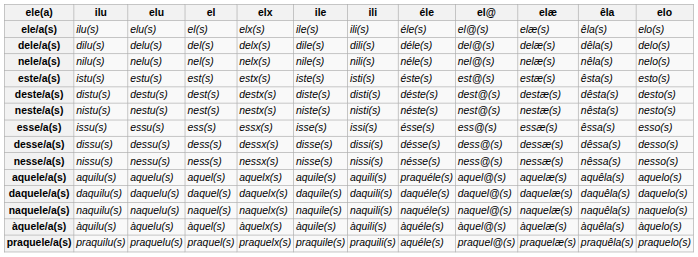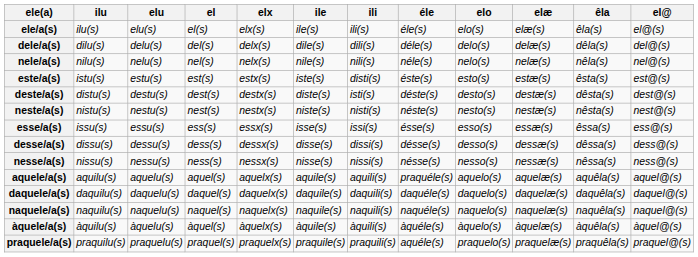 <table class="wikitable">
 <tr>
 <th>ele(a)</th>
 <th>ilu</th>
 <th>elu</th>
 <th>el</th>
 <th>elx</th>
 <th>ile</th>
 <th>ili</th>
 <th>éle</th>
-<th>el@</th>
+<th>elo</th>
 <th>elæ</th>
 <th>êla</th>
-<th>elo</th>
+<th>el@</th>
 </tr>
 <tr>
 <th>ele/a(s)</th>
 <td><em>ilu(s)</em></td>
 <td><em>elu(s)</em></td>
 <td><em>el(s)</em></td>
 <td><em>elx(s)</em></td>
 <td><em>ile(s)</em></td>
 <td><em>ili(s)</em></td>
 <td><em>éle(s)</em></td>
-<td><em>el@(s)</em></td>
+<td><em>elo(s)</em></td>
 <td><em>elæ(s)</em></td>
 <td><em>êla(s)</em></td>
-<td><em>elo(s)</em></td>
+<td><em>el@(s)</em></td>
 </tr>
 <tr>
 <th>dele/a(s)</th>
 <td><em>dilu(s)</em></td>
 <td><em>delu(s)</em></td>
 <td><em>del(s)</em></td>
 <td><em>delx(s)</em></td>
 <td><em>dile(s)</em></td>
 <td><em>dili(s)</em></td>
 <td><em>déle(s)</em></td>
-<td><em>del@(s)</em></td>
+<td><em>delo(s)</em></td>
 <td><em>delæ(s)</em></td>
 <td><em>dêla(s)</em></td>
-<td><em>delo(s)</em></td>
+<td><em>del@(s)</em></td>
 </tr>
 <tr>
 <th>nele/a(s)</th>
 <td><em>nilu(s)</em></td>
 <td><em>nelu(s)</em></td>
 <td><em>nel(s)</em></td>
 <td><em>nelx(s)</em></td>
 <td><em>nile(s)</em></td>
 <td><em>nili(s)</em></td>
 <td><em>néle(s)</em></td>
-<td><em>nel@(s)</em></td>
+<td><em>nelo(s)</em></td>
 <td><em>nelæ(s)</em></td>
 <td><em>nêla(s)</em></td>
-<td><em>nelo(s)</em></td>
+<td><em>nel@(s)</em></td>
 </tr>
 <tr>
 <th>este/a(s)</th>
 <td><em>istu(s)</em></td>
 <td><em>estu(s)</em></td>
 <td><em>est(s)</em></td>
 <td><em>estx(s)</em></td>
 <td><em>iste(s)</em></td>
-<td><em>isti(s)</em></td>
+<td><em>disti(s)</em></td>
 <td><em>éste(s)</em></td>
-<td><em>est@(s)</em></td>
+<td><em>esto(s)</em></td>
 <td><em>estæ(s)</em></td>
 <td><em>êsta(s)</em></td>
-<td><em>esto(s)</em></td>
+<td><em>est@(s)</em></td>
 </tr>
 <tr>
 <th>deste/a(s)</th>
 <td><em>distu(s)</em></td>
 <td><em>destu(s)</em></td>
 <td><em>dest(s)</em></td>
 <td><em>destx(s)</em></td>
 <td><em>diste(s)</em></td>
-<td><em>disti(s)</em></td>
+<td><em>isti(s)</em></td>
 <td><em>déste(s)</em></td>
-<td><em>dest@(s)</em></td>
+<td><em>desto(s)</em></td>
 <td><em>destæ(s)</em></td>
 <td><em>dêsta(s)</em></td>
-<td><em>desto(s)</em></td>
+<td><em>dest@(s)</em></td>
 </tr>
 <tr>
 <th>neste/a(s)</th>
 <td><em>nistu(s)</em></td>
 <td><em>nestu(s)</em></td>
 <td><em>nest(s)</em></td>
 <td><em>nestx(s)</em></td>
 <td><em>niste(s)</em></td>
 <td><em>nisti(s)</em></td>
 <td><em>néste(s)</em></td>
-<td><em>nest@(s)</em></td>
+<td><em>nesto(s)</em></td>
 <td><em>nestæ(s)</em></td>
 <td><em>nêsta(s)</em></td>
-<td><em>nesto(s)</em></td>
+<td><em>nest@(s)</em></td>
 </tr>
 <tr>
 <th>esse/a(s)</th>
 <td><em>issu(s)</em></td>
 <td><em>essu(s)</em></td>
 <td><em>ess(s)</em></td>
 <td><em>essx(s)</em></td>
 <td><em>isse(s)</em></td>
 <td><em>issi(s)</em></td>
 <td><em>ésse(s)</em></td>
-<td><em>ess@(s)</em></td>
+<td><em>esso(s)</em></td>
 <td><em>essæ(s)</em></td>
 <td><em>êssa(s)</em></td>
-<td><em>esso(s)</em></td>
+<td><em>ess@(s)</em></td>
 </tr>
 <tr>
 <th>desse/a(s)</th>
 <td><em>dissu(s)</em></td>
 <td><em>dessu(s)</em></td>
 <td><em>dess(s)</em></td>
 <td><em>dessx(s)</em></td>
 <td><em>disse(s)</em></td>
 <td><em>dissi(s)</em></td>
 <td><em>désse(s)</em></td>
-<td><em>dess@(s)</em></td>
+<td><em>desso(s)</em></td>
 <td><em>dessæ(s)</em></td>
 <td><em>dêssa(s)</em></td>
-<td><em>desso(s)</em></td>
+<td><em>dess@(s)</em></td>
 </tr>
 <tr>
 <th>nesse/a(s)</th>
 <td><em>nissu(s)</em></td>
 <td><em>nessu(s)</em></td>
 <td><em>ness(s)</em></td>
 <td><em>nessx(s)</em></td>
 <td><em>nisse(s)</em></td>
 <td><em>nissi(s)</em></td>
 <td><em>nésse(s)</em></td>
-<td><em>ness@(s)</em></td>
+<td><em>nesso(s)</em></td>
 <td><em>nessæ(s)</em></td>
 <td><em>nêssa(s)</em></td>
-<td><em>nesso(s)</em></td>
+<td><em>ness@(s)</em></td>
 </tr>
 <tr>
 <th>aquele/a(s)</th>
 <td><em>aquilu(s)</em></td>
 <td><em>aquelu(s)</em></td>
 <td><em>aquel(s)</em></td>
 <td><em>aquelx(s)</em></td>
 <td><em>aquile(s)</em></td>
 <td><em>aquili(s)</em></td>
 <td><em>praquéle(s)</em></td>
-<td><em>aquel@(s)</em></td>
+<td><em>aquelo(s)</em></td>
 <td><em>aquelæ(s)</em></td>
 <td><em>aquêla(s)</em></td>
-<td><em>aquelo(s)</em></td>
+<td><em>aquel@(s)</em></td>
 </tr>
 <tr>
 <th>daquele/a(s)</th>
 <td><em>daquilu(s)</em></td>
 <td><em>daquelu(s)</em></td>
 <td><em>daquel(s)</em></td>
 <td><em>daquelx(s)</em></td>
 <td><em>daquile(s)</em></td>
 <td><em>daquili(s)</em></td>
 <td><em>daquéle(s)</em></td>
-<td><em>daquel@(s)</em></td>
+<td><em>daquelo(s)</em></td>
 <td><em>daquelæ(s)</em></td>
 <td><em>daquêla(s)</em></td>
-<td><em>daquelo(s)</em></td>
+<td><em>daquel@(s)</em></td>
 </tr>
 <tr>
 <th>naquele/a(s)</th>
 <td><em>naquilu(s)</em></td>
 <td><em>naquelu(s)</em></td>
 <td><em>naquel(s)</em></td>
 <td><em>naquelx(s)</em></td>
 <td><em>naquile(s)</em></td>
 <td><em>naquili(s)</em></td>
 <td><em>naquéle(s)</em></td>
-<td><em>naquel@(s)</em></td>
+<td><em>naquelo(s)</em></td>
 <td><em>naquelæ(s)</em></td>
 <td><em>naquêla(s)</em></td>
-<td><em>naquelo(s)</em></td>
+<td><em>naquel@(s)</em></td>
 </tr>
 <tr>
 <th>àquele/a(s)</th>
 <td><em>àquilu(s)</em></td>
 <td><em>àquelu(s)</em></td>
 <td><em>àquel(s)</em></td>
 <td><em>àquelx(s)</em></td>
 <td><em>àquile(s)</em></td>
 <td><em>àquili(s)</em></td>
 <td><em>àquéle(s)</em></td>
-<td><em>àquel@(s)</em></td>
+<td><em>àquelo(s)</em></td>
 <td><em>àquelæ(s)</em></td>
 <td><em>àquêla(s)</em></td>
-<td><em>àquelo(s)</em></td>
+<td><em>àquel@(s)</em></td>
 </tr>
 <tr>
 <th>praquele/a(s)</th>
 <td><em>praquilu(s)</em></td>
 <td><em>praquelu(s)</em></td>
 <td><em>praquel(s)</em></td>
 <td><em>praquelx(s)</em></td>
 <td><em>praquile(s)</em></td>
 <td><em>praquili(s)</em></td>
 <td><em>aquéle(s)</em></td>
-<td><em>praquel@(s)</em></td>
+<td><em>praquelo(s)</em></td>
 <td><em>praquelæ(s)</em></td>
 <td><em>praquêla(s)</em></td>
-<td><em>praquelo(s)</em></td>
+<td><em>praquel@(s)</em></td>
 </tr>
 </table>
